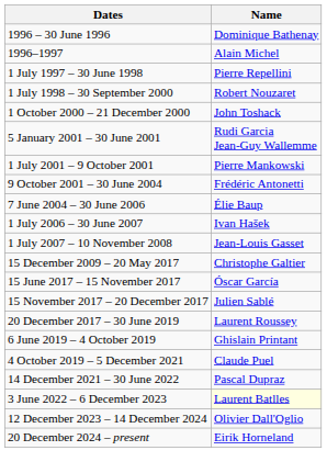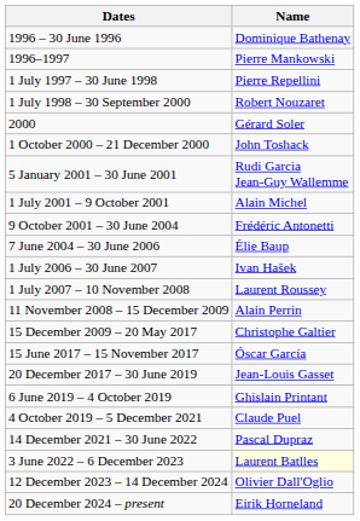 <table class="wikitable">
 <tr>
 <th>Dates</th>
 <th>Name</th>
 </tr>
 <tr>
 <td>1996 – 30 June 1996</td>
 <td><a href='#'>Dominique Bathenay</a></td>
 </tr>
 <tr>
 <td>1996–1997</td>
-<td><a href='#'>Alain Michel</a></td>
+<td><a href='#'>Pierre Mankowski</a></td>
 </tr>
 <tr>
 <td>1 July 1997 – 30 June 1998</td>
 <td><a href='#'>Pierre Repellini</a></td>
 </tr>
 <tr>
 <td>1 July 1998 – 30 September 2000</td>
 <td><a href='#'>Robert Nouzaret</a></td>
+</tr>
+<tr>
+<td>2000</td>
+<td><a href='#'>Gérard Soler</a></td>
 </tr>
 <tr>
 <td>1 October 2000 – 21 December 2000</td>
 <td><a href='#'>John Toshack</a></td>
 </tr>
 <tr>
 <td>5 January 2001 – 30 June 2001</td>
 <td><a href='#'>Rudi Garcia</a><br><a href='#'>Jean-Guy Wallemme</a></td>
 </tr>
 <tr>
 <td>1 July 2001 – 9 October 2001</td>
-<td><a href='#'>Pierre Mankowski</a></td>
+<td><a href='#'>Alain Michel</a></td>
 </tr>
 <tr>
 <td>9 October 2001 – 30 June 2004</td>
 <td><a href='#'>Frédéric Antonetti</a></td>
 </tr>
 <tr>
 <td>7 June 2004 – 30 June 2006</td>
 <td><a href='#'>Élie Baup</a></td>
 </tr>
 <tr>
 <td>1 July 2006 – 30 June 2007</td>
 <td><a href='#'>Ivan Hašek</a></td>
 </tr>
 <tr>
 <td>1 July 2007 – 10 November 2008</td>
-<td><a href='#'>Jean-Louis Gasset</a></td>
+<td><a href='#'>Laurent Roussey</a></td>
+</tr>
+<tr>
+<td>11 November 2008 – 15 December 2009</td>
+<td><a href='#'>Alain Perrin</a></td>
 </tr>
 <tr>
 <td>15 December 2009 – 20 May 2017</td>
 <td><a href='#'>Christophe Galtier</a></td>
 </tr>
 <tr>
 <td>15 June 2017 – 15 November 2017</td>
 <td><a href='#'>Óscar García</a></td>
 </tr>
 <tr>
-<td>15 November 2017 – 20 December 2017</td>
-<td><a href='#'>Julien Sablé</a></td>
-</tr>
-<tr>
 <td>20 December 2017 – 30 June 2019</td>
-<td><a href='#'>Laurent Roussey</a></td>
+<td><a href='#'>Jean-Louis Gasset</a></td>
 </tr>
 <tr>
 <td>6 June 2019 – 4 October 2019</td>
 <td><a href='#'>Ghislain Printant</a></td>
 </tr>
 <tr>
 <td>4 October 2019 – 5 December 2021</td>
 <td><a href='#'>Claude Puel</a></td>
 </tr>
 <tr>
 <td>14 December 2021 – 30 June 2022</td>
 <td><a href='#'>Pascal Dupraz</a></td>
 </tr>
 <tr>
 <td>3 June 2022 – 6 December 2023</td>
 <td style="background: lightyellow;"><a href='#'>Laurent Batlles</a></td>
 </tr>
 <tr>
 <td>12 December 2023 – 14 December 2024</td>
 <td><a href='#'>Olivier Dall'Oglio</a></td>
 </tr>
 <tr>
 <td>20 December 2024 – <em>present</em></td>
 <td><a href='#'>Eirik Horneland</a></td>
 </tr>
 </table>
